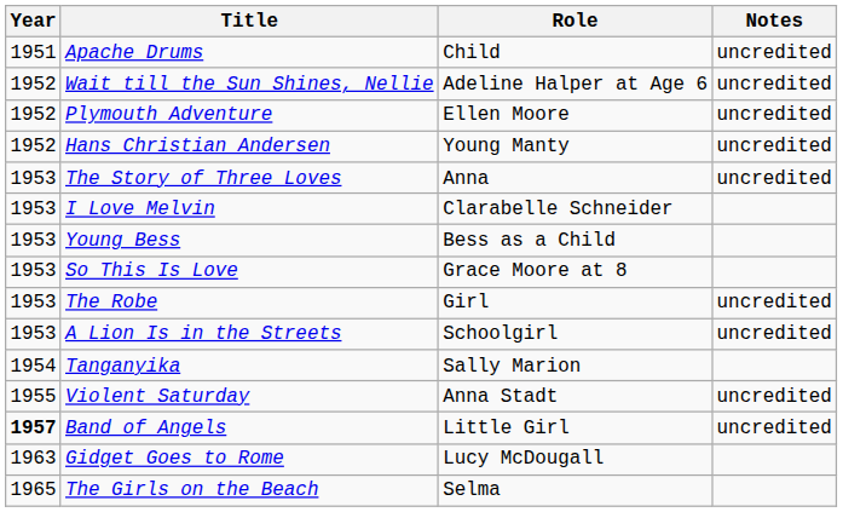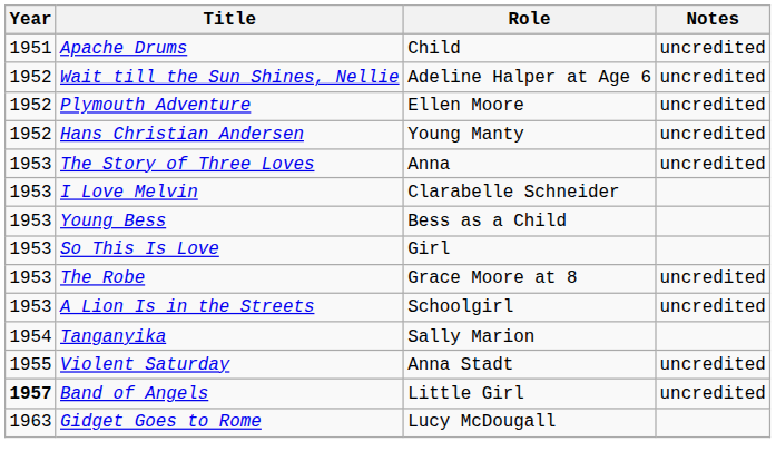 <table class="wikitable">
 <tr>
 <th scope="col">Year</th>
 <th scope="col">Title</th>
 <th scope="col">Role</th>
 <th scope="col">Notes</th>
 </tr>
 <tr>
 <td>1951</td>
 <td><em><a href='#'>Apache Drums</a></em></td>
 <td>Child</td>
 <td>uncredited</td>
 </tr>
 <tr>
 <td>1952</td>
 <td><em><a href='#'>Wait till the Sun Shines, Nellie</a></em></td>
 <td>Adeline Halper at Age 6</td>
 <td>uncredited</td>
 </tr>
 <tr>
 <td>1952</td>
 <td><em><a href='#'>Plymouth Adventure</a></em></td>
 <td>Ellen Moore</td>
 <td>uncredited</td>
 </tr>
 <tr>
 <td>1952</td>
 <td><em><a href='#'>Hans Christian Andersen</a></em></td>
 <td>Young Manty</td>
 <td>uncredited</td>
 </tr>
 <tr>
 <td>1953</td>
 <td><em><a href='#'>The Story of Three Loves</a></em></td>
 <td>Anna</td>
 <td>uncredited</td>
 </tr>
 <tr>
 <td>1953</td>
 <td><em><a href='#'>I Love Melvin</a></em></td>
 <td>Clarabelle Schneider</td>
 <td></td>
 </tr>
 <tr>
 <td>1953</td>
 <td><em><a href='#'>Young Bess</a></em></td>
 <td>Bess as a Child</td>
 <td></td>
 </tr>
 <tr>
 <td>1953</td>
 <td><em><a href='#'>So This Is Love</a></em></td>
-<td>Grace Moore at 8</td>
+<td>Girl</td>
 <td></td>
 </tr>
 <tr>
 <td>1953</td>
 <td><em><a href='#'>The Robe</a></em></td>
-<td>Girl</td>
+<td>Grace Moore at 8</td>
 <td>uncredited</td>
 </tr>
 <tr>
 <td>1953</td>
 <td><em><a href='#'>A Lion Is in the Streets</a></em></td>
 <td>Schoolgirl</td>
 <td>uncredited</td>
 </tr>
 <tr>
 <td>1954</td>
 <td><em><a href='#'>Tanganyika</a></em></td>
 <td>Sally Marion</td>
 <td></td>
 </tr>
 <tr>
 <td>1955</td>
 <td><em><a href='#'>Violent Saturday</a></em></td>
 <td>Anna Stadt</td>
 <td>uncredited</td>
 </tr>
 <tr>
 <td><strong>1957</strong></td>
 <td><em><a href='#'>Band of Angels</a></em></td>
 <td>Little Girl</td>
 <td>uncredited</td>
 </tr>
 <tr>
 <td>1963</td>
 <td><em><a href='#'>Gidget Goes to Rome</a></em></td>
 <td>Lucy McDougall</td>
 <td></td>
 </tr>
-<tr>
-<td>1965</td>
-<td><em><a href='#'>The Girls on the Beach</a></em></td>
-<td>Selma</td>
-<td></td>
-</tr>
 </table>
